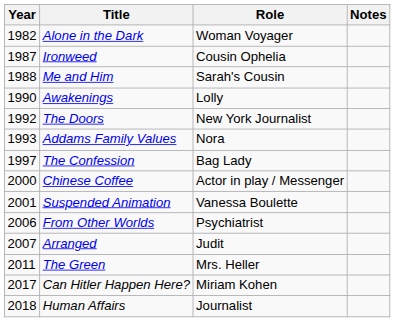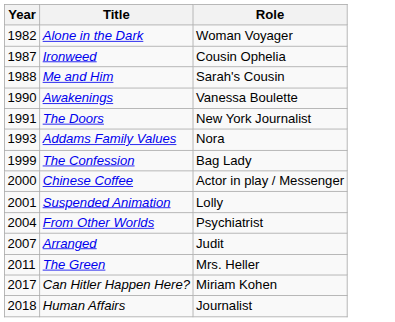 <table class="wikitable sortable">
 <tr>
 <th>Year</th>
 <th>Title</th>
 <th>Role</th>
-<th>Notes</th>
 </tr>
 <tr>
 <td>1982</td>
 <td><a href='#'><em>Alone in the Dark</em></a></td>
 <td>Woman Voyager</td>
-<td></td>
 </tr>
 <tr>
 <td>1987</td>
 <td><a href='#'><em>Ironweed</em></a></td>
 <td>Cousin Ophelia</td>
-<td></td>
 </tr>
 <tr>
 <td>1988</td>
 <td><em><a href='#'>Me and Him</a></em></td>
 <td>Sarah's Cousin</td>
-<td></td>
 </tr>
 <tr>
 <td>1990</td>
 <td><em><a href='#'>Awakenings</a></em></td>
-<td>Lolly</td>
-<td></td>
+<td>Vanessa Boulette</td>
 </tr>
 <tr>
-<td>1992</td>
+<td>1991</td>
 <td><a href='#'><em>The Doors</em></a></td>
 <td>New York Journalist</td>
-<td></td>
 </tr>
 <tr>
 <td>1993</td>
 <td><em><a href='#'>Addams Family Values</a></em></td>
 <td>Nora</td>
-<td></td>
 </tr>
 <tr>
-<td>1997</td>
+<td>1999</td>
 <td><a href='#'><em>The Confession</em></a></td>
 <td>Bag Lady</td>
-<td></td>
 </tr>
 <tr>
 <td>2000</td>
 <td><em><a href='#'>Chinese Coffee</a></em></td>
 <td>Actor in play / Messenger</td>
-<td></td>
 </tr>
 <tr>
 <td>2001</td>
 <td><a href='#'><em>Suspended Animation</em></a></td>
-<td>Vanessa Boulette</td>
-<td></td>
+<td>Lolly</td>
 </tr>
 <tr>
-<td>2006</td>
+<td>2004</td>
 <td><a href='#'><em>From Other Worlds</em></a></td>
 <td>Psychiatrist</td>
-<td></td>
 </tr>
 <tr>
 <td>2007</td>
 <td><a href='#'><em>Arranged</em></a></td>
 <td>Judit</td>
-<td></td>
 </tr>
 <tr>
 <td>2011</td>
 <td><a href='#'><em>The Green</em></a></td>
 <td>Mrs. Heller</td>
-<td></td>
 </tr>
 <tr>
 <td>2017</td>
 <td><em>Can Hitler Happen Here?</em></td>
 <td>Miriam Kohen</td>
-<td></td>
 </tr>
 <tr>
 <td>2018</td>
 <td><em>Human Affairs</em></td>
 <td>Journalist</td>
-<td></td>
 </tr>
 </table>
